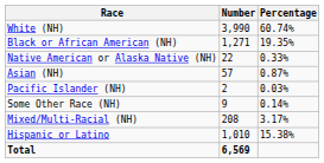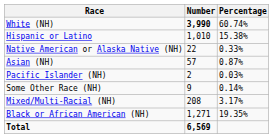 <table class="wikitable">
 <tr>
 <th>Race</th>
 <th>Number</th>
 <th>Percentage</th>
 </tr>
 <tr>
 <td><a href='#'>White</a> (NH)</td>
-<td>3,990</td>
+<td><strong>3,990</strong></td>
 <td>60.74%</td>
 </tr>
 <tr>
-<td><a href='#'>Black or African American</a> (NH)</td>
-<td>1,271</td>
-<td>19.35%</td>
+<td><a href='#'>Hispanic or Latino</a></td>
+<td>1,010</td>
+<td>15.38%</td>
 </tr>
 <tr>
 <td><a href='#'>Native American</a> or <a href='#'>Alaska Native</a> (NH)</td>
 <td>22</td>
 <td>0.33%</td>
 </tr>
 <tr>
 <td><a href='#'>Asian</a> (NH)</td>
 <td>57</td>
 <td>0.87%</td>
 </tr>
 <tr>
 <td><a href='#'>Pacific Islander</a> (NH)</td>
 <td>2</td>
 <td>0.03%</td>
 </tr>
 <tr>
 <td>Some Other Race (NH)</td>
 <td>9</td>
 <td>0.14%</td>
 </tr>
 <tr>
 <td><a href='#'>Mixed/Multi-Racial</a> (NH)</td>
 <td>208</td>
 <td>3.17%</td>
 </tr>
 <tr>
-<td><a href='#'>Hispanic or Latino</a></td>
-<td>1,010</td>
-<td>15.38%</td>
+<td><a href='#'>Black or African American</a> (NH)</td>
+<td>1,271</td>
+<td>19.35%</td>
 </tr>
 <tr>
 <td><strong>Total</strong></td>
 <td><strong>6,569</strong></td>
 <td></td>
 </tr>
 </table>
